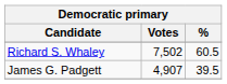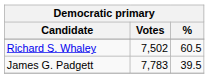 <table class="wikitable" align="left" style="margin: 1em 1em 1em 0; font-size: 95%;">
 <tr>
 <th colspan="3">Democratic primary</th>
 </tr>
 <tr>
 <th colspan="1" style="width: 170px">Candidate</th>
 <th style="width: 50px">Votes</th>
 <th style="width: 40px">%</th>
 </tr>
 <tr>
 </tr>
 <tr>
 <td><a href='#'>Richard S. Whaley</a></td>
 <td align="right">7,502</td>
 <td align="right">60.5</td>
 </tr>
 <tr>
 <td>James G. Padgett</td>
-<td align="right">4,907</td>
+<td align="right">7,783</td>
 <td align="right">39.5</td>
 </tr>
 <tr>
 </tr>
 </table>
